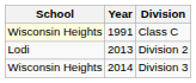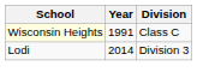 <table class="wikitable">
 <tr>
 <th>School</th>
 <th>Year</th>
 <th>Division</th>
 </tr>
 <tr>
 <td style="background: lightyellow;">Wisconsin Heights</td>
 <td>1991</td>
 <td>Class C</td>
 </tr>
 <tr>
 <td>Lodi</td>
-<td>2013</td>
-<td>Division 2</td>
-</tr>
-<tr>
-<td>Wisconsin Heights</td>
 <td>2014</td>
 <td>Division 3</td>
 </tr>
 </table>
